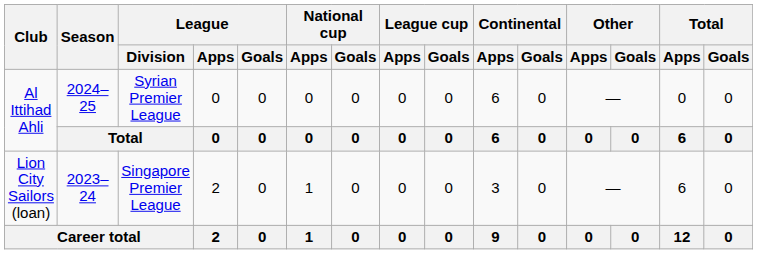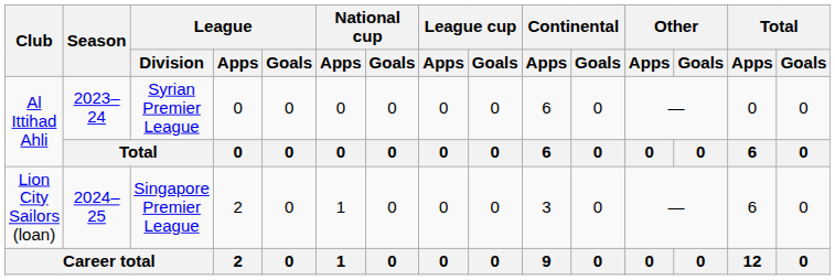 <table class="wikitable" style="text-align:center">
 <tr>
 <th rowspan="2">Club</th>
 <th rowspan="2">Season</th>
 <th colspan="3">League</th>
 <th colspan="2">National cup</th>
 <th colspan="2">League cup</th>
 <th colspan="2">Continental</th>
 <th colspan="2">Other</th>
 <th colspan="2">Total</th>
 </tr>
 <tr>
 <th>Division</th>
 <th>Apps</th>
 <th>Goals</th>
 <th>Apps</th>
 <th>Goals</th>
 <th>Apps</th>
 <th>Goals</th>
 <th>Apps</th>
 <th>Goals</th>
 <th>Apps</th>
 <th>Goals</th>
 <th>Apps</th>
 <th>Goals</th>
 </tr>
 <tr>
 <td rowspan="2"><a href='#'>Al Ittihad Ahli</a></td>
-<td><a href='#'>2024–25</a></td>
+<td><a href='#'>2023–24</a></td>
 <td rowspan="1"><a href='#'>Syrian Premier League</a></td>
 <td>0</td>
 <td>0</td>
 <td>0</td>
 <td>0</td>
 <td>0</td>
 <td>0</td>
 <td>6</td>
 <td>0</td>
 <td colspan="2">—</td>
 <td>0</td>
 <td>0</td>
 </tr>
 <tr>
 <th colspan="2">Total</th>
 <th>0</th>
 <th>0</th>
 <th>0</th>
 <th>0</th>
 <th>0</th>
 <th>0</th>
 <th>6</th>
 <th>0</th>
 <th>0</th>
 <th>0</th>
 <th>6</th>
 <th>0</th>
 </tr>
 <tr>
 <td><a href='#'>Lion City Sailors</a> (loan)</td>
-<td><a href='#'>2023–24</a></td>
+<td><a href='#'>2024–25</a></td>
 <td><a href='#'>Singapore Premier League</a></td>
 <td>2</td>
 <td>0</td>
 <td>1</td>
 <td>0</td>
 <td>0</td>
 <td>0</td>
 <td>3</td>
 <td>0</td>
 <td colspan="2">—</td>
 <td>6</td>
 <td>0</td>
 </tr>
 <tr>
 <th colspan="3">Career total</th>
 <th>2</th>
 <th>0</th>
 <th>1</th>
 <th>0</th>
 <th>0</th>
 <th>0</th>
 <th>9</th>
 <th>0</th>
 <th>0</th>
 <th>0</th>
 <th>12</th>
 <th>0</th>
 </tr>
 </table>
